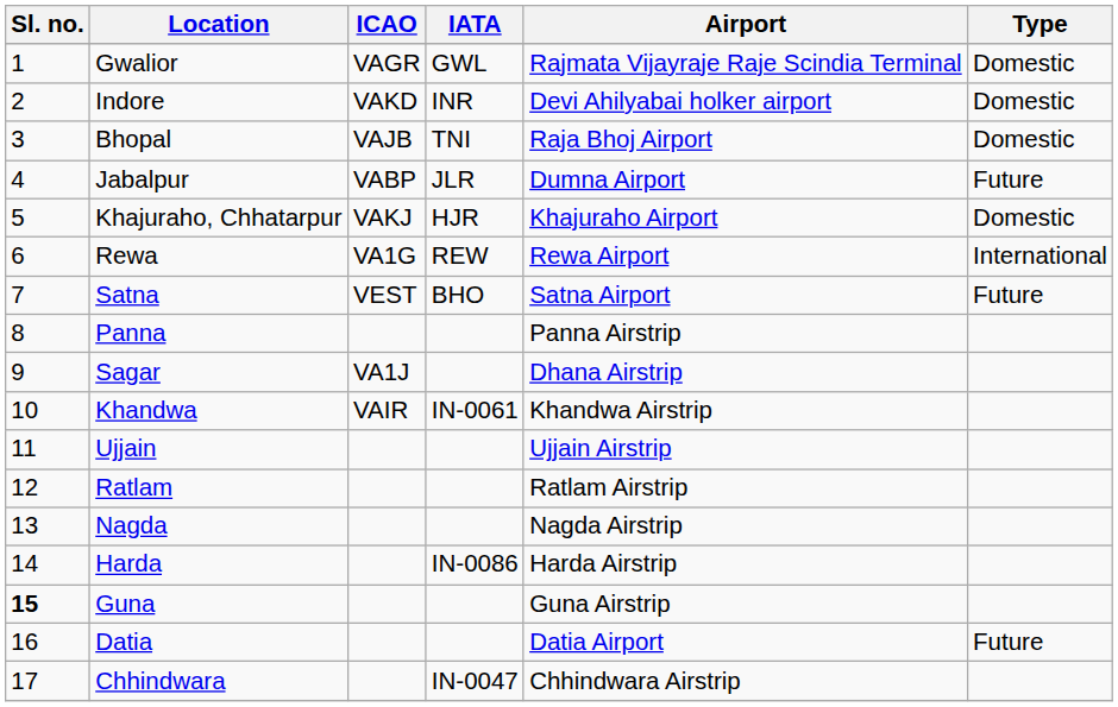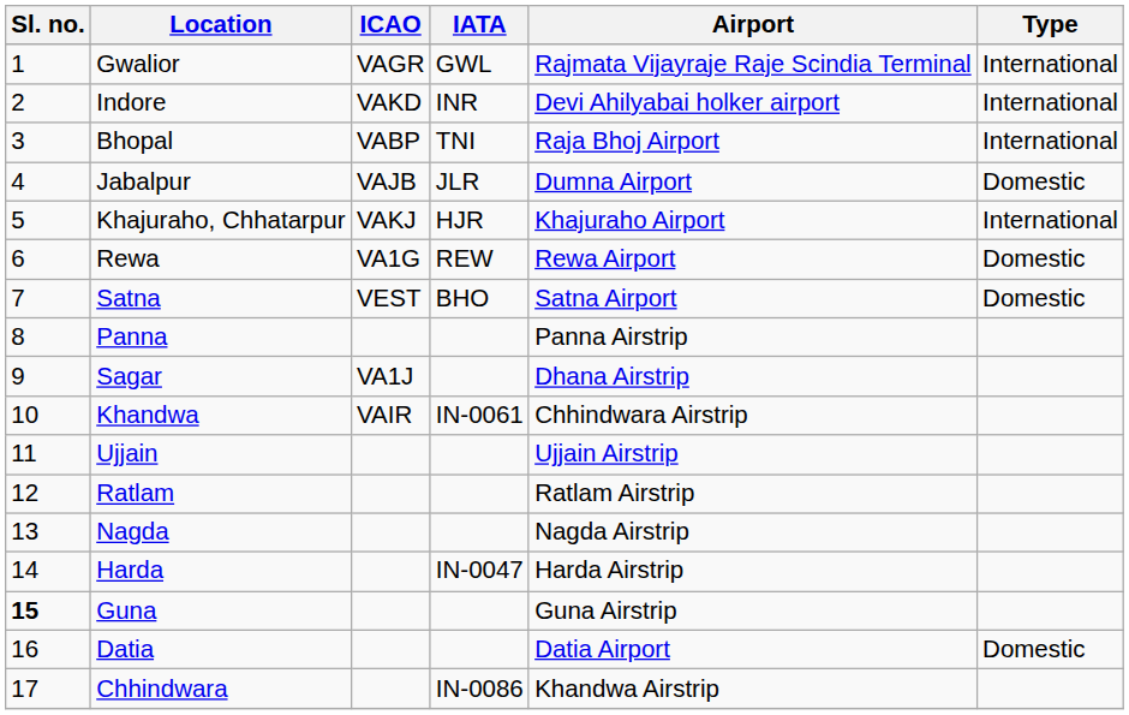 <table class="wikitable">
 <tr valign=top style="font-weight:bold">
 <th>Sl. no.</th>
 <th><a href='#'>Location</a></th>
 <th><a href='#'>ICAO</a></th>
 <th><a href='#'>IATA</a></th>
 <th>Airport</th>
 <th>Type</th>
 </tr>
 <tr>
 </tr>
 <tr valign=top>
 <td>1</td>
 <td>Gwalior</td>
 <td>VAGR</td>
 <td>GWL</td>
 <td><a href='#'>Rajmata Vijayraje Raje Scindia Terminal</a></td>
-<td>Domestic</td>
+<td>International</td>
 </tr>
 <tr valign=top>
 <td>2</td>
 <td>Indore</td>
 <td>VAKD</td>
 <td>INR</td>
 <td><a href='#'>Devi Ahilyabai holker airport</a></td>
-<td>Domestic</td>
+<td>International</td>
 </tr>
 <tr valign=top>
 <td>3</td>
 <td>Bhopal</td>
-<td>VAJB</td>
+<td>VABP</td>
 <td>TNI</td>
 <td><a href='#'>Raja Bhoj Airport</a></td>
-<td>Domestic</td>
+<td>International</td>
 </tr>
 <tr valign=top>
 <td>4</td>
 <td>Jabalpur</td>
-<td>VABP</td>
+<td>VAJB</td>
 <td>JLR</td>
 <td><a href='#'>Dumna Airport</a></td>
-<td>Future</td>
+<td>Domestic</td>
 </tr>
 <tr valign=top>
 <td>5</td>
 <td>Khajuraho, Chhatarpur</td>
 <td>VAKJ</td>
 <td>HJR</td>
 <td><a href='#'>Khajuraho Airport</a></td>
-<td>Domestic</td>
+<td>International</td>
 </tr>
 <tr valign=top>
 <td>6</td>
 <td>Rewa</td>
 <td>VA1G</td>
 <td>REW</td>
 <td><a href='#'>Rewa Airport</a></td>
-<td>International</td>
+<td>Domestic</td>
 </tr>
 <tr valign="top">
 <td>7</td>
 <td><a href='#'>Satna</a></td>
 <td>VEST</td>
 <td>BHO</td>
 <td><a href='#'>Satna Airport</a></td>
-<td>Future</td>
+<td>Domestic</td>
 </tr>
 <tr valign="Tope">
 <td>8</td>
 <td><a href='#'>Panna</a></td>
 <td></td>
 <td></td>
 <td>Panna Airstrip</td>
 <td></td>
 </tr>
 <tr valign="Tope">
 <td>9</td>
 <td><a href='#'>Sagar</a></td>
 <td>VA1J</td>
 <td></td>
 <td><a href='#'>Dhana Airstrip</a></td>
 <td></td>
 </tr>
 <tr valign="top">
 <td>10</td>
 <td><a href='#'>Khandwa</a></td>
 <td>VAIR</td>
 <td>IN-0061</td>
-<td>Khandwa Airstrip</td>
+<td>Chhindwara Airstrip</td>
 <td></td>
 </tr>
 <tr valign="top">
 <td>11</td>
 <td><a href='#'>Ujjain</a></td>
 <td></td>
 <td></td>
 <td><a href='#'>Ujjain Airstrip</a></td>
 <td></td>
 </tr>
 <tr valign="top">
 <td>12</td>
 <td><a href='#'>Ratlam</a></td>
 <td></td>
 <td></td>
 <td>Ratlam Airstrip</td>
 <td></td>
 </tr>
 <tr valign="top">
 <td>13</td>
 <td><a href='#'>Nagda</a></td>
 <td></td>
 <td></td>
 <td>Nagda Airstrip</td>
 <td></td>
 </tr>
 <tr valign="top">
 <td>14</td>
 <td><a href='#'>Harda</a></td>
 <td></td>
-<td>IN-0086</td>
+<td>IN-0047</td>
 <td>Harda Airstrip</td>
 <td></td>
 </tr>
 <tr valign="top">
 <td><strong>15</strong></td>
 <td><a href='#'>Guna</a></td>
 <td></td>
 <td></td>
 <td>Guna Airstrip</td>
 <td></td>
 </tr>
 <tr valign="top">
 <td>16</td>
 <td><a href='#'>Datia</a></td>
 <td></td>
 <td></td>
 <td><a href='#'>Datia Airport</a></td>
-<td>Future</td>
+<td>Domestic</td>
 </tr>
 <tr valign="top">
 <td>17</td>
 <td><a href='#'>Chhindwara</a></td>
 <td></td>
-<td>IN-0047</td>
-<td>Chhindwara Airstrip</td>
+<td>IN-0086</td>
+<td>Khandwa Airstrip</td>
 <td></td>
 </tr>
 <tr valign=top>
 </tr>
 </table>
